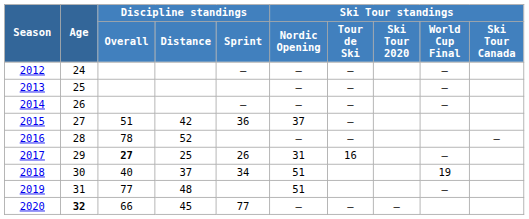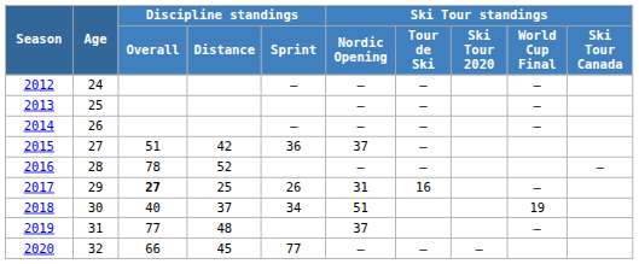 <table class="wikitable" style="font-size:95%; text-align:center; border:grey solid 1px; border-collapse:collapse; background:#ffffff;">
 <tr>
 <th style="background-color:#369; color:white; width:60px;" rowspan="2"> Season </th>
 <th style="background-color:#369; color:white; width:40px;" rowspan="2"> Age </th>
 <th style="background-color:#4180be; color:white;" colspan="3">Discipline standings</th>
 <th style="background-color:#4180be; color:white;" colspan="5">Ski Tour standings</th>
 </tr>
 <tr>
 <th style="background-color:#4180be; color:white; width:75px;">Overall</th>
 <th style="background-color:#4180be; color:white; width:75px;">Distance</th>
 <th style="background-color:#4180be; color:white; width:75px;">Sprint</th>
 <th style="background-color:#4180be; color:white; width:75px;">Nordic<br>Opening</th>
 <th style="background-color:#4180be; color:white; width:75px;">Tour de<br>Ski</th>
 <th style="background-color:#4180be; color:white; width:75px;">Ski Tour<br>2020</th>
 <th style="background-color:#4180be; color:white; width:75px;">World Cup<br>Final</th>
 <th style="background-color:#4180be; color:white; width:75px;">Ski Tour<br>Canada</th>
 </tr>
 <tr>
 <td><a href='#'>2012</a></td>
 <td>24</td>
 <td></td>
 <td></td>
 <td>—</td>
 <td>—</td>
 <td>—</td>
 <td></td>
 <td>—</td>
 <td></td>
 </tr>
 <tr>
 <td><a href='#'>2013</a></td>
 <td>25</td>
 <td></td>
 <td></td>
 <td></td>
 <td>—</td>
 <td>—</td>
 <td></td>
 <td>—</td>
 <td></td>
 </tr>
 <tr>
 <td><a href='#'>2014</a></td>
 <td>26</td>
 <td></td>
 <td></td>
 <td>—</td>
 <td>—</td>
 <td>—</td>
 <td></td>
 <td>—</td>
 <td></td>
 </tr>
 <tr>
 <td><a href='#'>2015</a></td>
 <td>27</td>
 <td>51</td>
 <td>42</td>
 <td>36</td>
 <td>37</td>
 <td>—</td>
 <td></td>
 <td></td>
 <td></td>
 </tr>
 <tr>
 <td><a href='#'>2016</a></td>
 <td>28</td>
 <td>78</td>
 <td>52</td>
 <td></td>
 <td>—</td>
 <td>—</td>
 <td></td>
 <td></td>
 <td>—</td>
 </tr>
 <tr>
 <td><a href='#'>2017</a></td>
 <td>29</td>
 <td><strong>27</strong></td>
 <td>25</td>
 <td>26</td>
 <td>31</td>
 <td>16</td>
 <td></td>
 <td>—</td>
 <td></td>
 </tr>
 <tr>
 <td><a href='#'>2018</a></td>
 <td>30</td>
 <td>40</td>
 <td>37</td>
 <td>34</td>
 <td>51</td>
 <td></td>
 <td></td>
 <td>19</td>
 <td></td>
 </tr>
 <tr>
 <td><a href='#'>2019</a></td>
 <td>31</td>
 <td>77</td>
 <td>48</td>
 <td></td>
-<td>51</td>
+<td>37</td>
 <td></td>
 <td></td>
 <td>—</td>
 <td></td>
 </tr>
 <tr>
 <td><a href='#'>2020</a></td>
-<td><strong>32</strong></td>
+<td>32</td>
 <td>66</td>
 <td>45</td>
 <td>77</td>
 <td>—</td>
 <td>—</td>
 <td>—</td>
 <td></td>
 <td></td>
 </tr>
 </table>
